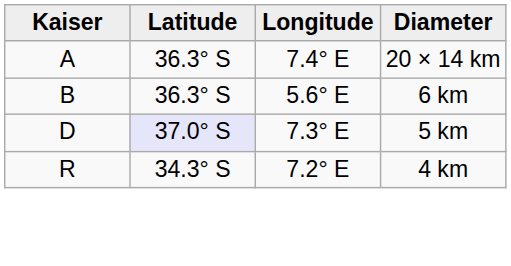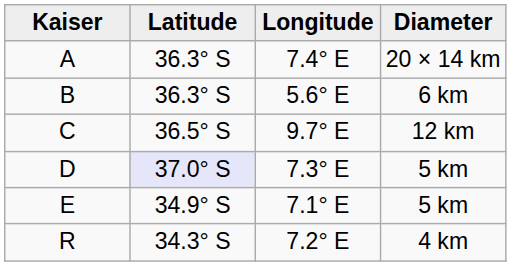 <table class="wikitable">
 <tr>
 <th width="25%" style="background:#eeeeee;">Kaiser</th>
 <th width="25%" style="background:#eeeeee;">Latitude</th>
 <th width="25%" style="background:#eeeeee;">Longitude</th>
 <th width="25%" style="background:#eeeeee;">Diameter</th>
 </tr>
 <tr>
 <td align="center">A</td>
 <td align="center">36.3° S</td>
 <td align="center">7.4° E</td>
 <td align="center">20 × 14 km</td>
 </tr>
 <tr>
 <td align="center">B</td>
 <td align="center">36.3° S</td>
 <td align="center">5.6° E</td>
 <td align="center">6 km</td>
 </tr>
 <tr>
+<td align="center">C</td>
+<td align="center">36.5° S</td>
+<td align="center">9.7° E</td>
+<td align="center">12 km</td>
+</tr>
+<tr>
 <td align="center">D</td>
 <td align="center" style="background: lavender;">37.0° S</td>
 <td align="center">7.3° E</td>
+<td align="center">5 km</td>
+</tr>
+<tr>
+<td align="center">E</td>
+<td align="center">34.9° S</td>
+<td align="center">7.1° E</td>
 <td align="center">5 km</td>
 </tr>
 <tr>
 <td align="center">R</td>
 <td align="center">34.3° S</td>
 <td align="center">7.2° E</td>
 <td align="center">4 km</td>
 </tr>
 </table>
